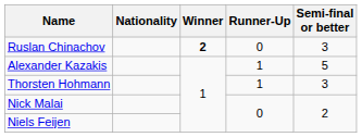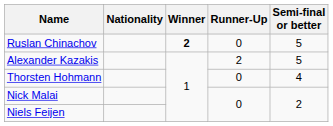 <table class="wikitable sortable" style="text-align:center">
 <tr>
 <th>Name</th>
 <th>Nationality</th>
 <th>Winner</th>
 <th>Runner-Up</th>
 <th>Semi-final<br>or better</th>
 </tr>
 <tr>
 <td align="left"><a href='#'>Ruslan Chinachov</a></td>
 <td align="left"></td>
 <td><strong>2</strong></td>
 <td>0</td>
-<td>3</td>
+<td>5</td>
 </tr>
 <tr>
 <td align="left"><a href='#'>Alexander Kazakis</a></td>
 <td align="left"></td>
 <td rowspan="4">1</td>
-<td>1</td>
+<td>2</td>
 <td>5</td>
 </tr>
 <tr>
 <td align="left"><a href='#'>Thorsten Hohmann</a></td>
 <td align="left"></td>
-<td>1</td>
-<td>3</td>
+<td>0</td>
+<td>4</td>
 </tr>
 <tr>
 <td align="left"><a href='#'>Nick Malai</a></td>
 <td align="left"></td>
 <td rowspan="2">0</td>
 <td rowspan="2">2</td>
 </tr>
 <tr>
 <td align="left"><a href='#'>Niels Feijen</a></td>
 <td align="left"></td>
 </tr>
 </table>
